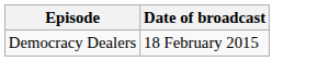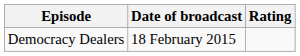 <table class="wikitable">
 <tr>
 <th>Episode</th>
 <th>Date of broadcast</th>
+<th>Rating</th>
 </tr>
 <tr>
 <td>Democracy Dealers</td>
 <td>18 February 2015</td>
+<td></td>
 </tr>
 </table>
